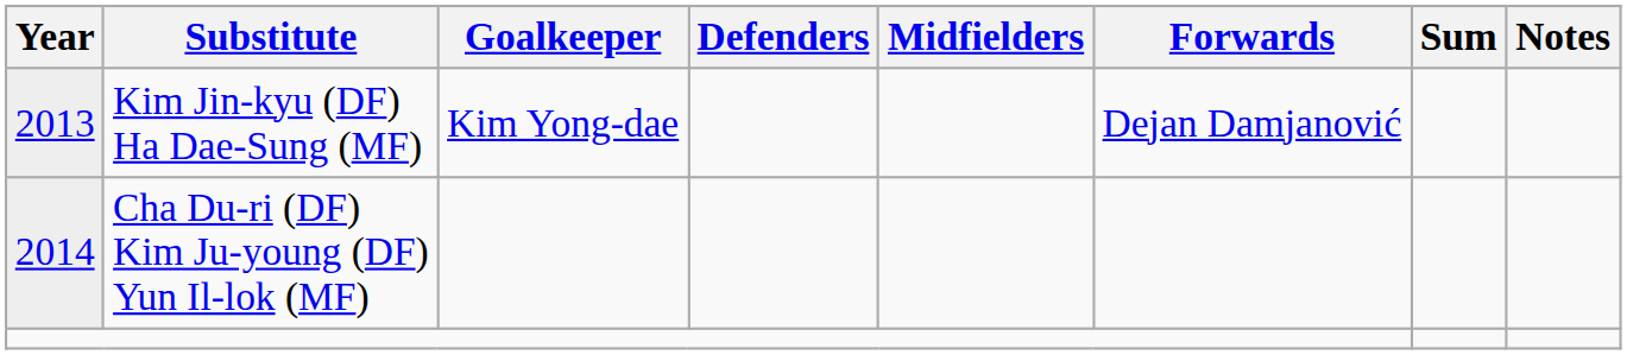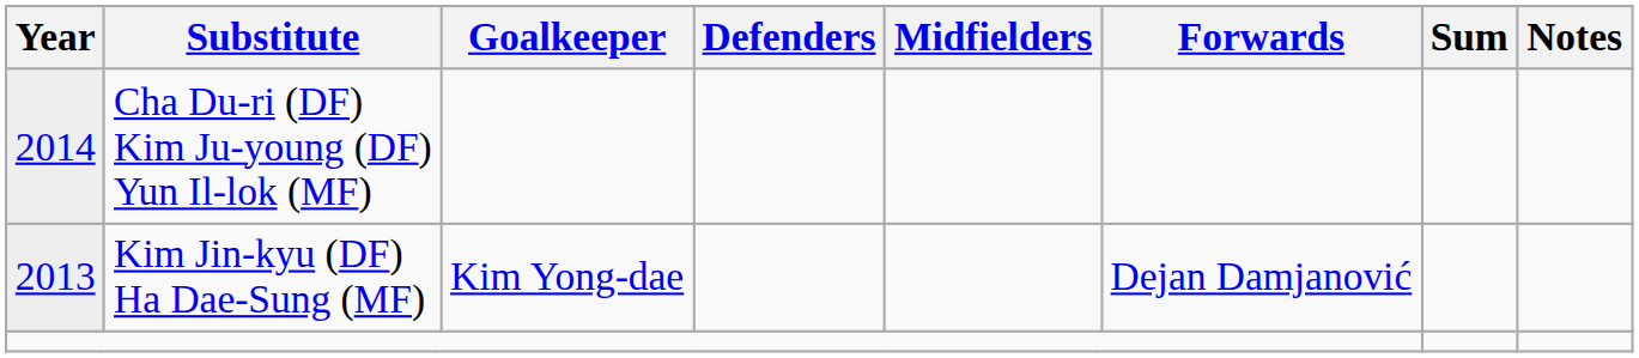 <table class="wikitable" border="1">
 <tr>
 <th>Year</th>
 <th><a href='#'>Substitute</a></th>
 <th><a href='#'>Goalkeeper</a></th>
 <th><a href='#'>Defenders</a></th>
 <th><a href='#'>Midfielders</a></th>
 <th><a href='#'>Forwards</a></th>
 <th>Sum</th>
 <th>Notes</th>
 </tr>
 <tr>
+<td style="background:#eeeeee"><a href='#'>2014</a></td>
+<td> <a href='#'>Cha Du-ri</a> (<a href='#'>DF</a>)<br> <a href='#'>Kim Ju-young</a> (<a href='#'>DF</a>)<br> <a href='#'>Yun Il-lok</a> (<a href='#'>MF</a>)</td>
+<td></td>
+<td></td>
+<td></td>
+<td></td>
+<td></td>
+<td></td>
+</tr>
+<tr>
 <td style="background:#eeeeee"><a href='#'>2013</a></td>
 <td> <a href='#'>Kim Jin-kyu</a> (<a href='#'>DF</a>)<br> <a href='#'>Ha Dae-Sung</a> (<a href='#'>MF</a>)</td>
 <td> <a href='#'>Kim Yong-dae</a></td>
 <td></td>
 <td></td>
 <td> <a href='#'>Dejan Damjanović</a></td>
 <td></td>
 <td></td>
 </tr>
 <tr>
-<td style="background:#eeeeee"><a href='#'>2014</a></td>
-<td> <a href='#'>Cha Du-ri</a> (<a href='#'>DF</a>)<br> <a href='#'>Kim Ju-young</a> (<a href='#'>DF</a>)<br> <a href='#'>Yun Il-lok</a> (<a href='#'>MF</a>)</td>
-<td></td>
-<td></td>
-<td></td>
-<td></td>
-<td></td>
-<td></td>
-</tr>
-<tr>
 <td colspan="6"></td>
 <td></td>
 <td></td>
 </tr>
 </table>
